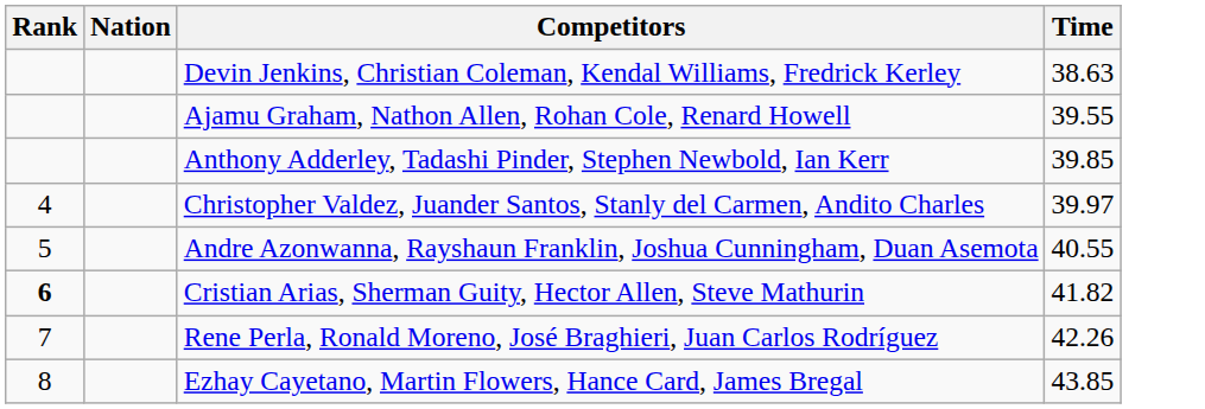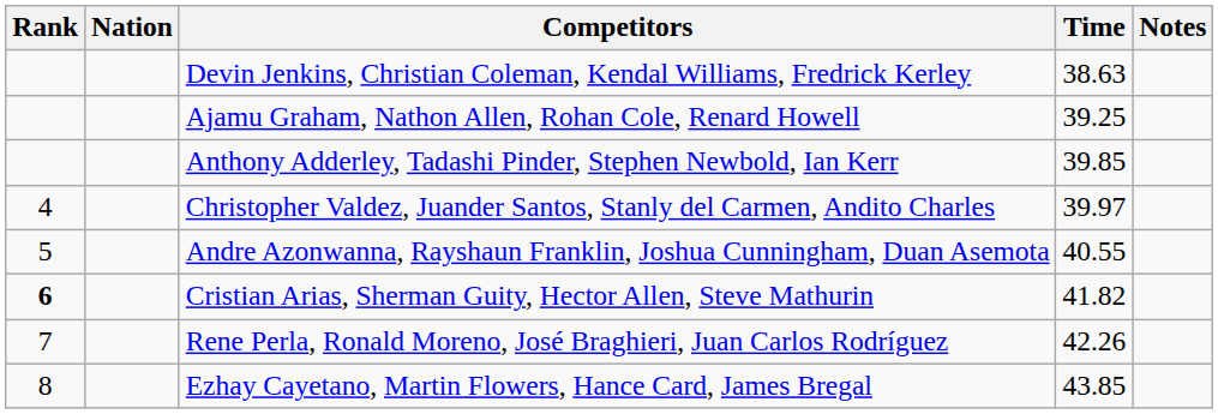 <table class="wikitable sortable" style="text-align:center">
 <tr>
 <th>Rank</th>
 <th>Nation</th>
 <th>Competitors</th>
 <th>Time</th>
+<th>Notes</th>
 </tr>
 <tr>
 <td></td>
 <td align=left></td>
 <td align=left><a href='#'>Devin Jenkins</a>, <a href='#'>Christian Coleman</a>, <a href='#'>Kendal Williams</a>, <a href='#'>Fredrick Kerley</a></td>
 <td>38.63</td>
+<td></td>
 </tr>
 <tr>
 <td></td>
 <td align=left></td>
 <td align=left><a href='#'>Ajamu Graham</a>, <a href='#'>Nathon Allen</a>, <a href='#'>Rohan Cole</a>, <a href='#'>Renard Howell</a></td>
-<td>39.55</td>
+<td>39.25</td>
+<td></td>
 </tr>
 <tr>
 <td></td>
 <td align=left></td>
 <td align=left><a href='#'>Anthony Adderley</a>, <a href='#'>Tadashi Pinder</a>, <a href='#'>Stephen Newbold</a>, <a href='#'>Ian Kerr</a></td>
 <td>39.85</td>
+<td></td>
 </tr>
 <tr>
 <td>4</td>
 <td align=left></td>
 <td align=left><a href='#'>Christopher Valdez</a>, <a href='#'>Juander Santos</a>, <a href='#'>Stanly del Carmen</a>, <a href='#'>Andito Charles</a></td>
 <td>39.97</td>
+<td></td>
 </tr>
 <tr>
 <td>5</td>
 <td align=left></td>
 <td align=left><a href='#'>Andre Azonwanna</a>, <a href='#'>Rayshaun Franklin</a>, <a href='#'>Joshua Cunningham</a>, <a href='#'>Duan Asemota</a></td>
 <td>40.55</td>
+<td></td>
 </tr>
 <tr>
 <td><strong>6</strong></td>
 <td align=left></td>
 <td align=left><a href='#'>Cristian Arias</a>, <a href='#'>Sherman Guity</a>, <a href='#'>Hector Allen</a>, <a href='#'>Steve Mathurin</a></td>
 <td>41.82</td>
+<td></td>
 </tr>
 <tr>
 <td>7</td>
 <td align=left></td>
 <td align=left><a href='#'>Rene Perla</a>, <a href='#'>Ronald Moreno</a>, <a href='#'>José Braghieri</a>, <a href='#'>Juan Carlos Rodríguez</a></td>
 <td>42.26</td>
+<td></td>
 </tr>
 <tr>
 <td>8</td>
 <td align=left></td>
 <td align=left><a href='#'>Ezhay Cayetano</a>, <a href='#'>Martin Flowers</a>, <a href='#'>Hance Card</a>, <a href='#'>James Bregal</a></td>
 <td>43.85</td>
+<td></td>
 </tr>
 </table>
